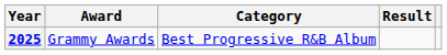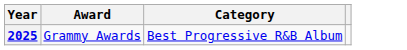 <table class="wikitable plainrowheaders">
 <tr align=center>
 <th scope="col">Year</th>
 <th scope="col">Award</th>
 <th scope="col">Category</th>
-<th scope="col">Result</th>
 <th scope="col"></th>
 </tr>
 <tr>
 <th scope="row"><a href='#'>2025</a></th>
 <td><a href='#'>Grammy Awards</a></td>
 <td><a href='#'>Best Progressive R&B Album</a></td>
-<td></td>
 <td style="text-align:center;"></td>
 </tr>
 </table>
